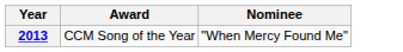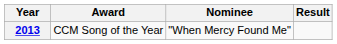 <table class="wikitable">
 <tr>
 <th width="60px">Year</th>
 <th>Award</th>
 <th>Nominee</th>
+<th>Result</th>
 </tr>
 <tr>
 <th><a href='#'>2013</a></th>
 <td>CCM Song of the Year</td>
 <td>"When Mercy Found Me"</td>
+<td></td>
 </tr>
 </table>
